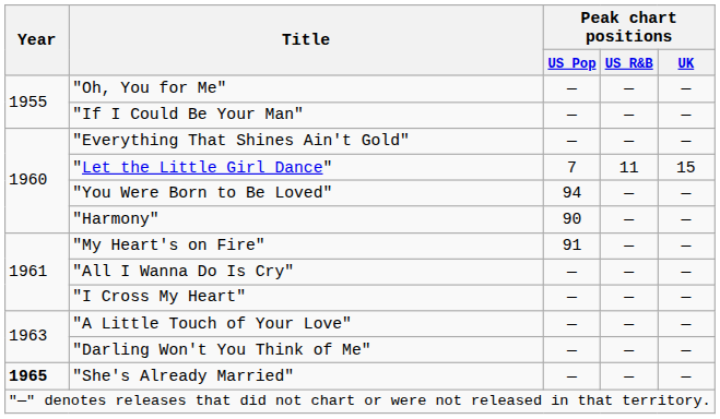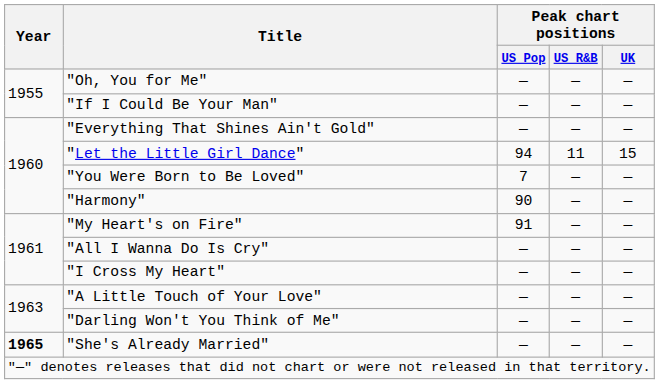 <table class="wikitable">
 <tr>
 <th scope="col" rowspan="2">Year</th>
 <th scope="col" rowspan="2">Title</th>
 <th scope="col" colspan="3">Peak chart positions</th>
 </tr>
 <tr>
 <th style="width:40px;"><small><a href='#'>US Pop</a></small><br></th>
 <th style="width:40px;"><small><a href='#'>US R&B</a></small><br></th>
 <th style="width:40px;"><small><a href='#'>UK</a></small><br></th>
 </tr>
 <tr>
 <td rowspan="2">1955</td>
 <td>"Oh, You for Me"</td>
 <td align=center>―</td>
 <td align=center>―</td>
 <td align=center>―</td>
 </tr>
 <tr>
 <td>"If I Could Be Your Man"</td>
 <td align=center>―</td>
 <td align=center>―</td>
 <td align=center>―</td>
 </tr>
 <tr>
 <td rowspan="4">1960</td>
 <td>"Everything That Shines Ain't Gold"</td>
 <td align=center>―</td>
 <td align=center>―</td>
 <td align=center>―</td>
 </tr>
 <tr>
 <td>"<a href='#'>Let the Little Girl Dance</a>"</td>
-<td align=center>7</td>
+<td align=center>94</td>
 <td align=center>11</td>
 <td align=center>15</td>
 </tr>
 <tr>
 <td>"You Were Born to Be Loved"</td>
-<td align=center>94</td>
+<td align=center>7</td>
 <td align=center>―</td>
 <td align=center>―</td>
 </tr>
 <tr>
 <td>"Harmony"</td>
 <td align=center>90</td>
 <td align=center>―</td>
 <td align=center>―</td>
 </tr>
 <tr>
 <td rowspan="3">1961</td>
 <td>"My Heart's on Fire"</td>
 <td align=center>91</td>
 <td align=center>―</td>
 <td align=center>―</td>
 </tr>
 <tr>
 <td>"All I Wanna Do Is Cry"</td>
 <td align=center>―</td>
 <td align=center>―</td>
 <td align=center>―</td>
 </tr>
 <tr>
 <td>"I Cross My Heart"</td>
 <td align=center>―</td>
 <td align=center>―</td>
 <td align=center>―</td>
 </tr>
 <tr>
 <td rowspan="2">1963</td>
 <td>"A Little Touch of Your Love"</td>
 <td align=center>―</td>
 <td align=center>―</td>
 <td align=center>―</td>
 </tr>
 <tr>
 <td>"Darling Won't You Think of Me"</td>
 <td align=center>―</td>
 <td align=center>―</td>
 <td align=center>―</td>
 </tr>
 <tr>
 <td rowspan="1"><strong>1965</strong></td>
 <td>"She's Already Married"</td>
 <td align=center>―</td>
 <td align=center>―</td>
 <td align=center>―</td>
 </tr>
 <tr>
 <td colspan="6" style="text-align:center; font-size:9pt;">"—" denotes releases that did not chart or were not released in that territory.</td>
 </tr>
 </table>
